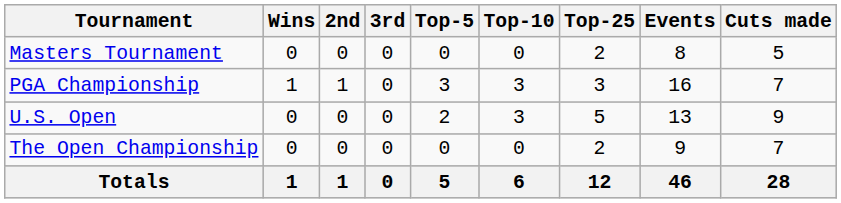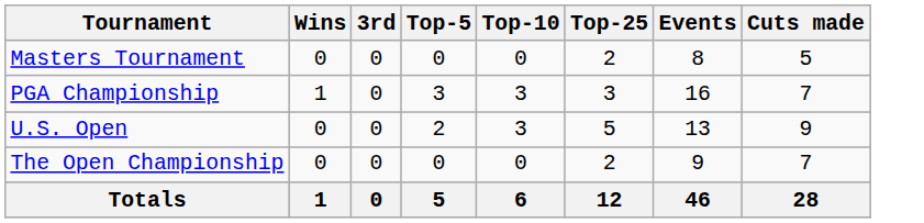 <table class=wikitable style=text-align:center>
 <tr>
 <th>Tournament</th>
 <th>Wins</th>
-<th>2nd</th>
 <th>3rd</th>
 <th>Top-5</th>
 <th>Top-10</th>
 <th>Top-25</th>
 <th>Events</th>
 <th>Cuts made</th>
 </tr>
 <tr>
 <td align=left><a href='#'>Masters Tournament</a></td>
 <td>0</td>
 <td>0</td>
 <td>0</td>
 <td>0</td>
-<td>0</td>
 <td>2</td>
 <td>8</td>
 <td>5</td>
 </tr>
 <tr>
 <td align=left><a href='#'>PGA Championship</a></td>
-<td>1</td>
 <td>1</td>
 <td>0</td>
 <td>3</td>
 <td>3</td>
 <td>3</td>
 <td>16</td>
 <td>7</td>
 </tr>
 <tr>
 <td align=left><a href='#'>U.S. Open</a></td>
-<td>0</td>
 <td>0</td>
 <td>0</td>
 <td>2</td>
 <td>3</td>
 <td>5</td>
 <td>13</td>
 <td>9</td>
 </tr>
 <tr>
 <td align=left><a href='#'>The Open Championship</a></td>
 <td>0</td>
 <td>0</td>
 <td>0</td>
 <td>0</td>
-<td>0</td>
 <td>2</td>
 <td>9</td>
 <td>7</td>
 </tr>
 <tr>
 <th>Totals</th>
-<th>1</th>
 <th>1</th>
 <th>0</th>
 <th>5</th>
 <th>6</th>
 <th>12</th>
 <th>46</th>
 <th>28</th>
 </tr>
 </table>
